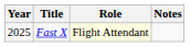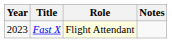 <table class="wikitable sortable">
 <tr>
 <th>Year</th>
 <th>Title</th>
 <th>Role</th>
 <th>Notes</th>
 </tr>
 <tr>
-<td>2025</td>
+<td>2023</td>
 <td><em><a href='#'>Fast X</a></em></td>
 <td style="background: lightyellow;">Flight Attendant</td>
 <td></td>
 </tr>
 </table>
